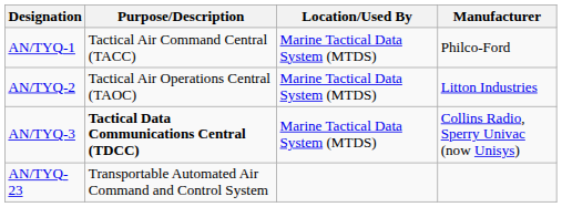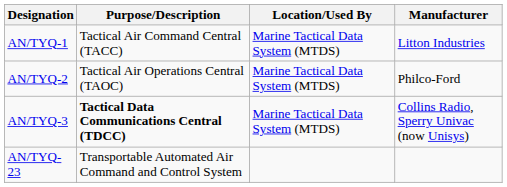 <table class="wikitable sortable">
 <tr>
 <th scope="col">Designation</th>
 <th scope="col" style="width: 500px;">Purpose/Description</th>
 <th scope="col" style="width: 500px;">Location/Used By</th>
 <th scope="col" style="width: 250px;">Manufacturer</th>
 </tr>
 <tr>
 <td><a href='#'>AN/TYQ-1</a></td>
 <td>Tactical Air Command Central (TACC)</td>
 <td><a href='#'>Marine Tactical Data System</a> (MTDS)</td>
-<td>Philco-Ford</td>
+<td><a href='#'>Litton Industries</a></td>
 </tr>
 <tr>
 <td><a href='#'>AN/TYQ-2</a></td>
 <td>Tactical Air Operations Central (TAOC)</td>
 <td><a href='#'>Marine Tactical Data System</a> (MTDS)</td>
-<td><a href='#'>Litton Industries</a></td>
+<td>Philco-Ford</td>
 </tr>
 <tr>
 <td><a href='#'>AN/TYQ-3</a></td>
 <td><strong>Tactical Data Communications Central (TDCC)</strong></td>
 <td><a href='#'>Marine Tactical Data System</a> (MTDS)</td>
 <td><a href='#'>Collins Radio</a>, <a href='#'>Sperry Univac</a> (now <a href='#'>Unisys</a>)</td>
 </tr>
 <tr>
 <td><a href='#'>AN/TYQ-23</a></td>
 <td>Transportable Automated Air Command and Control System</td>
 <td></td>
 <td></td>
 </tr>
 </table>
